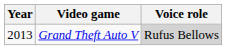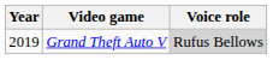 <table class="wikitable">
 <tr>
 <th>Year</th>
 <th>Video game</th>
 <th>Voice role</th>
 </tr>
 <tr>
-<td>2013</td>
+<td>2019</td>
 <td><em><a href='#'>Grand Theft Auto V</a></em></td>
 <td style="background: lightgrey;">Rufus Bellows</td>
 </tr>
 </table>
